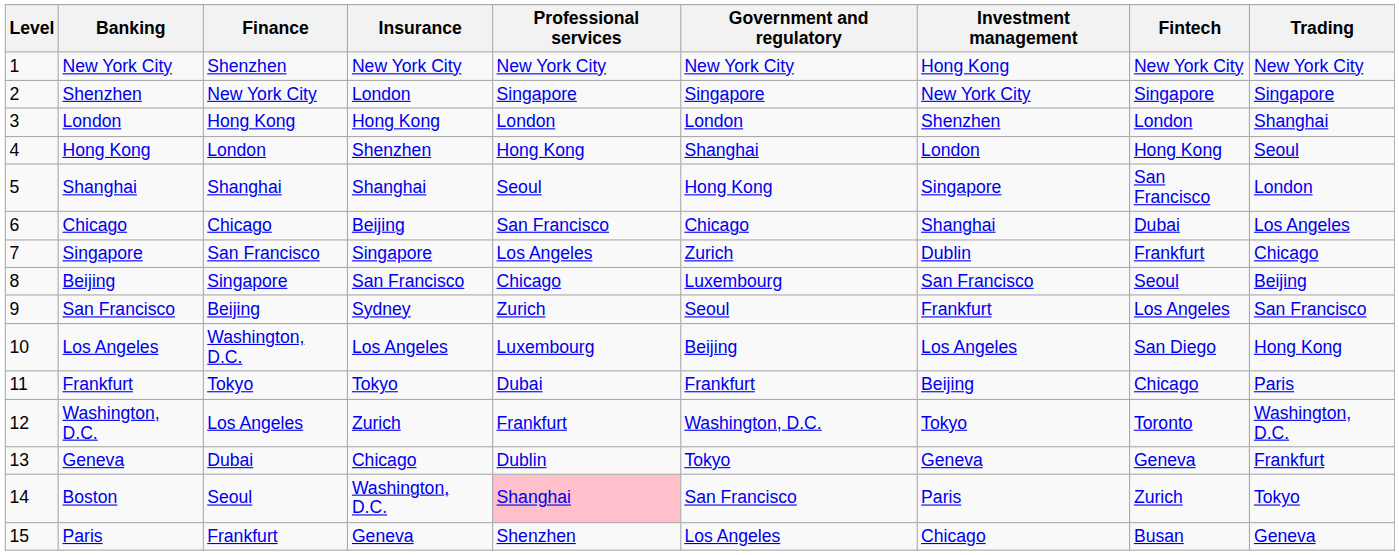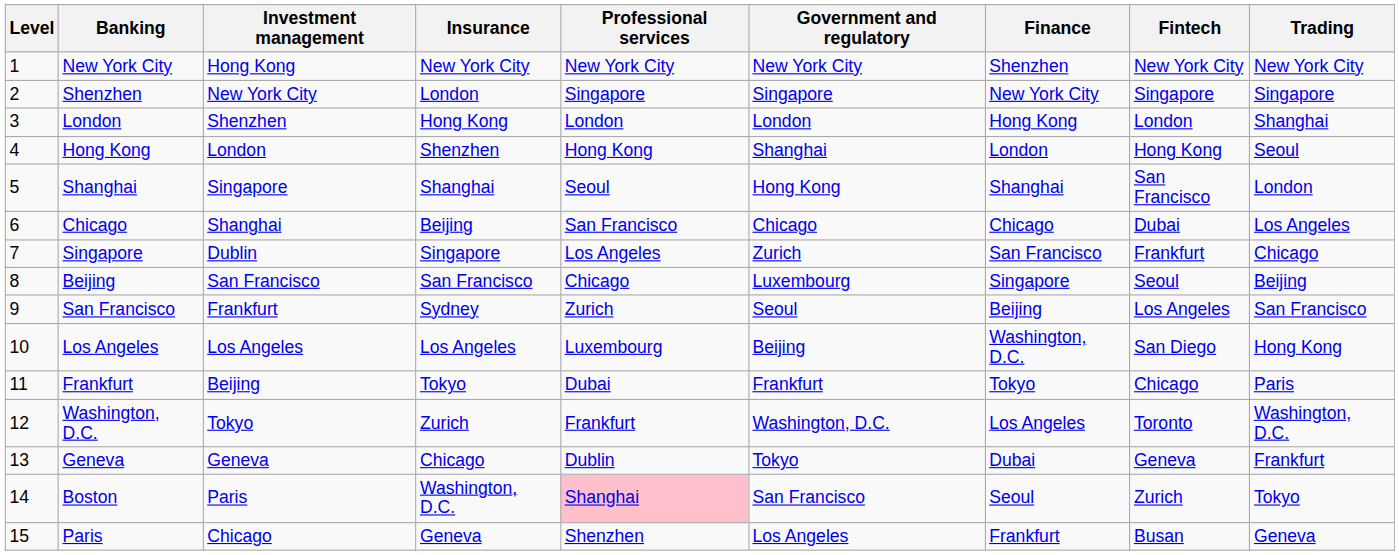 <table class="wikitable sortable" style="width:100%; margin-left:0.5em; margin-bottom:0.5em;">
 <tr>
 <th>Level</th>
 <th>Banking</th>
-<th>Finance</th>
+<th>Investment management</th>
 <th>Insurance</th>
 <th>Professional services</th>
 <th>Government and regulatory</th>
-<th>Investment management</th>
+<th>Finance</th>
 <th>Fintech</th>
 <th>Trading</th>
 </tr>
 <tr>
 <td>1</td>
 <td> <a href='#'>New York City</a></td>
-<td> <a href='#'>Shenzhen</a></td>
+<td> <a href='#'>Hong Kong</a></td>
 <td> <a href='#'>New York City</a></td>
 <td> <a href='#'>New York City</a></td>
 <td> <a href='#'>New York City</a></td>
-<td> <a href='#'>Hong Kong</a></td>
+<td> <a href='#'>Shenzhen</a></td>
 <td> <a href='#'>New York City</a></td>
 <td> <a href='#'>New York City</a></td>
 </tr>
 <tr>
 <td>2</td>
 <td> <a href='#'>Shenzhen</a></td>
 <td> <a href='#'>New York City</a></td>
 <td> <a href='#'>London</a></td>
 <td> <a href='#'>Singapore</a></td>
 <td> <a href='#'>Singapore</a></td>
 <td> <a href='#'>New York City</a></td>
 <td> <a href='#'>Singapore</a></td>
 <td> <a href='#'>Singapore</a></td>
 </tr>
 <tr>
 <td>3</td>
 <td> <a href='#'>London</a></td>
-<td> <a href='#'>Hong Kong</a></td>
+<td> <a href='#'>Shenzhen</a></td>
 <td> <a href='#'>Hong Kong</a></td>
 <td> <a href='#'>London</a></td>
 <td> <a href='#'>London</a></td>
-<td> <a href='#'>Shenzhen</a></td>
+<td> <a href='#'>Hong Kong</a></td>
 <td> <a href='#'>London</a></td>
 <td> <a href='#'>Shanghai</a></td>
 </tr>
 <tr>
 <td>4</td>
 <td> <a href='#'>Hong Kong</a></td>
 <td> <a href='#'>London</a></td>
 <td> <a href='#'>Shenzhen</a></td>
 <td> <a href='#'>Hong Kong</a></td>
 <td> <a href='#'>Shanghai</a></td>
 <td> <a href='#'>London</a></td>
 <td> <a href='#'>Hong Kong</a></td>
 <td> <a href='#'>Seoul</a></td>
 </tr>
 <tr>
 <td>5</td>
 <td> <a href='#'>Shanghai</a></td>
-<td> <a href='#'>Shanghai</a></td>
+<td> <a href='#'>Singapore</a></td>
 <td> <a href='#'>Shanghai</a></td>
 <td> <a href='#'>Seoul</a></td>
 <td> <a href='#'>Hong Kong</a></td>
-<td> <a href='#'>Singapore</a></td>
+<td> <a href='#'>Shanghai</a></td>
 <td> <a href='#'>San Francisco</a></td>
 <td> <a href='#'>London</a></td>
 </tr>
 <tr>
 <td>6</td>
 <td> <a href='#'>Chicago</a></td>
-<td> <a href='#'>Chicago</a></td>
+<td> <a href='#'>Shanghai</a></td>
 <td> <a href='#'>Beijing</a></td>
 <td> <a href='#'>San Francisco</a></td>
 <td> <a href='#'>Chicago</a></td>
-<td> <a href='#'>Shanghai</a></td>
+<td> <a href='#'>Chicago</a></td>
 <td> <a href='#'>Dubai</a></td>
 <td> <a href='#'>Los Angeles</a></td>
 </tr>
 <tr>
 <td>7</td>
 <td> <a href='#'>Singapore</a></td>
-<td> <a href='#'>San Francisco</a></td>
+<td> <a href='#'>Dublin</a></td>
 <td> <a href='#'>Singapore</a></td>
 <td> <a href='#'>Los Angeles</a></td>
 <td> <a href='#'>Zurich</a></td>
-<td> <a href='#'>Dublin</a></td>
+<td> <a href='#'>San Francisco</a></td>
 <td> <a href='#'>Frankfurt</a></td>
 <td> <a href='#'>Chicago</a></td>
 </tr>
 <tr>
 <td>8</td>
 <td> <a href='#'>Beijing</a></td>
-<td> <a href='#'>Singapore</a></td>
+<td> <a href='#'>San Francisco</a></td>
 <td> <a href='#'>San Francisco</a></td>
 <td> <a href='#'>Chicago</a></td>
 <td> <a href='#'>Luxembourg</a></td>
-<td> <a href='#'>San Francisco</a></td>
+<td> <a href='#'>Singapore</a></td>
 <td> <a href='#'>Seoul</a></td>
 <td> <a href='#'>Beijing</a></td>
 </tr>
 <tr>
 <td>9</td>
 <td> <a href='#'>San Francisco</a></td>
-<td> <a href='#'>Beijing</a></td>
+<td> <a href='#'>Frankfurt</a></td>
 <td> <a href='#'>Sydney</a></td>
 <td> <a href='#'>Zurich</a></td>
 <td> <a href='#'>Seoul</a></td>
-<td> <a href='#'>Frankfurt</a></td>
+<td> <a href='#'>Beijing</a></td>
 <td> <a href='#'>Los Angeles</a></td>
 <td> <a href='#'>San Francisco</a></td>
 </tr>
 <tr>
 <td>10</td>
 <td> <a href='#'>Los Angeles</a></td>
-<td> <a href='#'>Washington, D.C.</a></td>
+<td> <a href='#'>Los Angeles</a></td>
 <td> <a href='#'>Los Angeles</a></td>
 <td> <a href='#'>Luxembourg</a></td>
 <td> <a href='#'>Beijing</a></td>
-<td> <a href='#'>Los Angeles</a></td>
+<td> <a href='#'>Washington, D.C.</a></td>
 <td> <a href='#'>San Diego</a></td>
 <td> <a href='#'>Hong Kong</a></td>
 </tr>
 <tr>
 <td>11</td>
 <td> <a href='#'>Frankfurt</a></td>
-<td> <a href='#'>Tokyo</a></td>
+<td> <a href='#'>Beijing</a></td>
 <td> <a href='#'>Tokyo</a></td>
 <td> <a href='#'>Dubai</a></td>
 <td> <a href='#'>Frankfurt</a></td>
-<td> <a href='#'>Beijing</a></td>
+<td> <a href='#'>Tokyo</a></td>
 <td> <a href='#'>Chicago</a></td>
 <td> <a href='#'>Paris</a></td>
 </tr>
 <tr>
 <td>12</td>
 <td> <a href='#'>Washington, D.C.</a></td>
-<td> <a href='#'>Los Angeles</a></td>
+<td> <a href='#'>Tokyo</a></td>
 <td> <a href='#'>Zurich</a></td>
 <td> <a href='#'>Frankfurt</a></td>
 <td> <a href='#'>Washington, D.C.</a></td>
-<td> <a href='#'>Tokyo</a></td>
+<td> <a href='#'>Los Angeles</a></td>
 <td> <a href='#'>Toronto</a></td>
 <td> <a href='#'>Washington, D.C.</a></td>
 </tr>
 <tr>
 <td>13</td>
 <td> <a href='#'>Geneva</a></td>
-<td> <a href='#'>Dubai</a></td>
+<td> <a href='#'>Geneva</a></td>
 <td> <a href='#'>Chicago</a></td>
 <td> <a href='#'>Dublin</a></td>
 <td> <a href='#'>Tokyo</a></td>
-<td> <a href='#'>Geneva</a></td>
+<td> <a href='#'>Dubai</a></td>
 <td> <a href='#'>Geneva</a></td>
 <td> <a href='#'>Frankfurt</a></td>
 </tr>
 <tr>
 <td>14</td>
 <td> <a href='#'>Boston</a></td>
-<td> <a href='#'>Seoul</a></td>
+<td> <a href='#'>Paris</a></td>
 <td> <a href='#'>Washington, D.C.</a></td>
 <td style="background: pink;"> <a href='#'>Shanghai</a></td>
 <td> <a href='#'>San Francisco</a></td>
-<td> <a href='#'>Paris</a></td>
+<td> <a href='#'>Seoul</a></td>
 <td> <a href='#'>Zurich</a></td>
 <td> <a href='#'>Tokyo</a></td>
 </tr>
 <tr>
 <td>15</td>
 <td> <a href='#'>Paris</a></td>
-<td> <a href='#'>Frankfurt</a></td>
+<td> <a href='#'>Chicago</a></td>
 <td> <a href='#'>Geneva</a></td>
 <td> <a href='#'>Shenzhen</a></td>
 <td> <a href='#'>Los Angeles</a></td>
-<td> <a href='#'>Chicago</a></td>
+<td> <a href='#'>Frankfurt</a></td>
 <td> <a href='#'>Busan</a></td>
 <td> <a href='#'>Geneva</a></td>
 </tr>
 </table>
